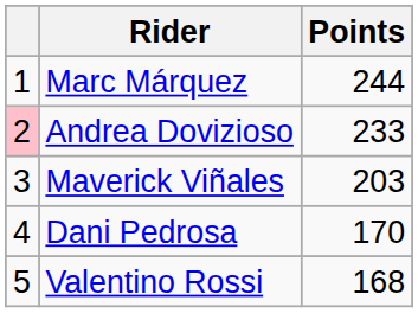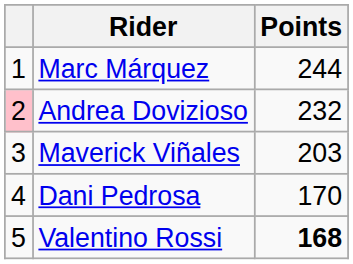 <table class="wikitable" style="font-size: 95%;">
 <tr>
 <th></th>
 <th>Rider</th>
 <th>Points</th>
 </tr>
 <tr>
 <td align=center>1</td>
 <td> <a href='#'>Marc Márquez</a></td>
 <td align=right>244</td>
 </tr>
 <tr>
 <td align=center style="background: pink;">2</td>
 <td> <a href='#'>Andrea Dovizioso</a></td>
-<td align=right>233</td>
+<td align=right>232</td>
 </tr>
 <tr>
 <td align=center>3</td>
 <td> <a href='#'>Maverick Viñales</a></td>
 <td align=right>203</td>
 </tr>
 <tr>
 <td align=center>4</td>
 <td> <a href='#'>Dani Pedrosa</a></td>
 <td align=right>170</td>
 </tr>
 <tr>
 <td align=center>5</td>
 <td> <a href='#'>Valentino Rossi</a></td>
-<td align=right>168</td>
+<td align=right><strong>168</strong></td>
 </tr>
 </table>
